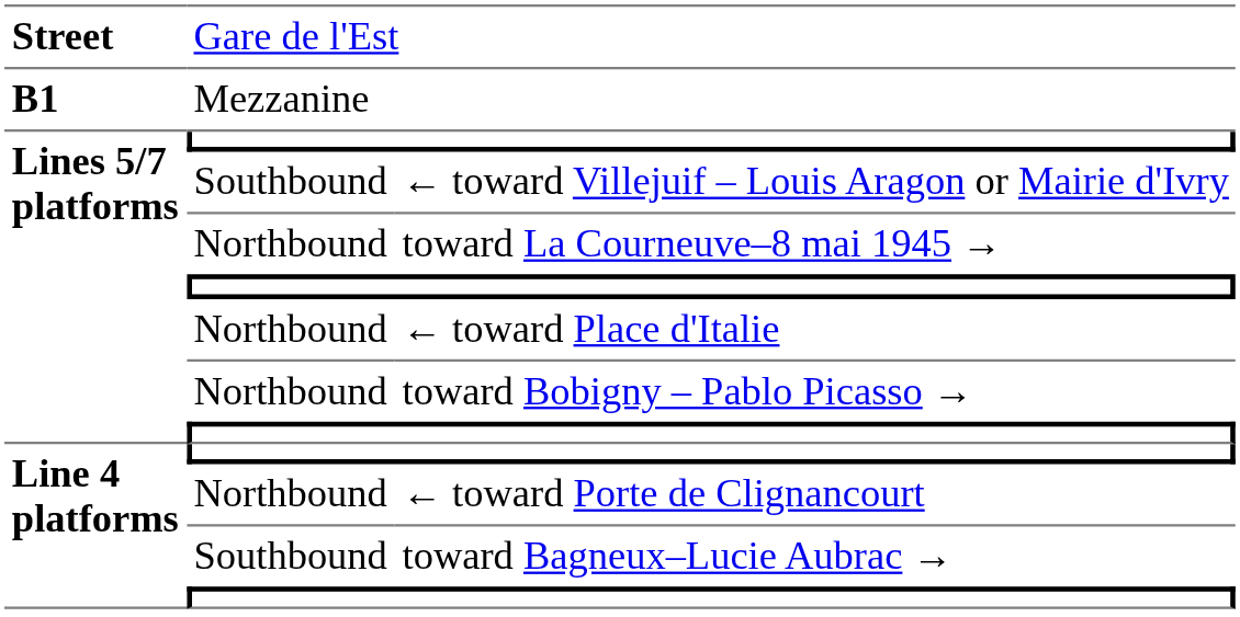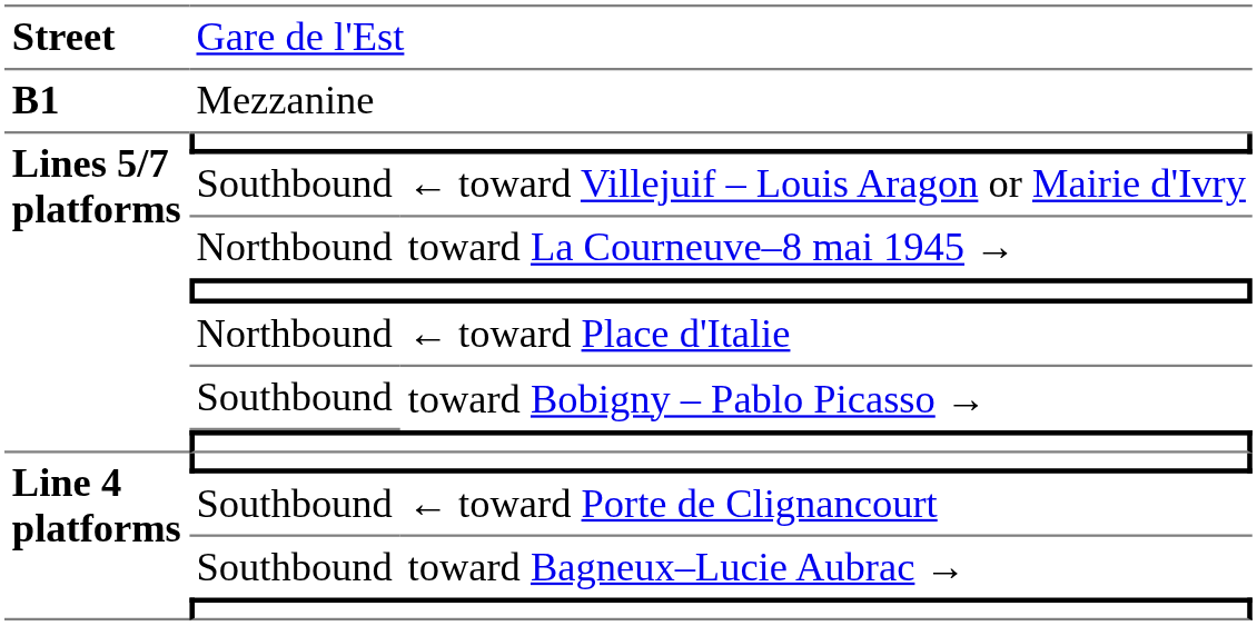 <table border=0 cellspacing=0 cellpadding=3>
 <tr>
 <td style="border-top:solid 1px gray" width=50 valign=top><strong>Street</strong></td>
 <td style="border-top:solid 1px gray" colspan=2 valign=top><a href='#'>Gare de l'Est</a></td>
 </tr>
 <tr>
 <td style="border-top:solid 1px gray;border-bottom:solid 1px gray" valign=top><strong>B1</strong></td>
 <td style="border-top:solid 1px gray;border-bottom:solid 1px gray" colspan=2 valign=top>Mezzanine</td>
 </tr>
 <tr>
 <td style="border-bottom:solid 1px gray" rowspan=7 valign=top><strong>Lines 5/7 platforms</strong></td>
 <td style="border-right:solid 2px black;border-left:solid 2px black;border-bottom:solid 2px black;text-align:center" colspan=2></td>
 </tr>
 <tr>
 <td style="border-bottom:solid 1px gray">Southbound</td>
 <td style="border-bottom:solid 1px gray">←   toward <a href='#'>Villejuif – Louis Aragon</a> or <a href='#'>Mairie d'Ivry</a> </td>
 </tr>
 <tr>
 <td>Northbound</td>
 <td>   toward <a href='#'>La Courneuve–8 mai 1945</a>  →</td>
 </tr>
 <tr>
 <td style="border-top:solid 2px black;border-right:solid 2px black;border-left:solid 2px black;border-bottom:solid 2px black;text-align:center" colspan=2></td>
 </tr>
 <tr>
 <td style="border-bottom:solid 1px gray">Northbound</td>
 <td style="border-bottom:solid 1px gray">←   toward <a href='#'>Place d'Italie</a> </td>
 </tr>
 <tr>
-<td>Northbound</td>
+<td style="border-bottom:solid 1px gray">Southbound</td>
 <td>   toward <a href='#'>Bobigny – Pablo Picasso</a>  →</td>
 </tr>
 <tr>
 <td style="border-top:solid 2px black;border-right:solid 2px black;border-left:solid 2px black;border-bottom:solid 1px gray;text-align:center" colspan=2></td>
 </tr>
 <tr>
 <td style="border-bottom:solid 1px gray" rowspan=10 valign=top><strong>Line 4 platforms</strong></td>
 <td style="border-right:solid 2px black;border-left:solid 2px black;border-bottom:solid 2px black;text-align:center" colspan=2></td>
 </tr>
 <tr>
-<td style="border-bottom:solid 1px gray">Northbound</td>
+<td style="border-bottom:solid 1px gray">Southbound</td>
 <td style="border-bottom:solid 1px gray">←   toward <a href='#'>Porte de Clignancourt</a> </td>
 </tr>
 <tr>
 <td>Southbound</td>
 <td>   toward <a href='#'>Bagneux–Lucie Aubrac</a>  →</td>
 </tr>
 <tr>
 <td style="border-top:solid 2px black;border-right:solid 2px black;border-left:solid 2px black;border-bottom:solid 1px gray;text-align:center" colspan=2></td>
 </tr>
 </table>
